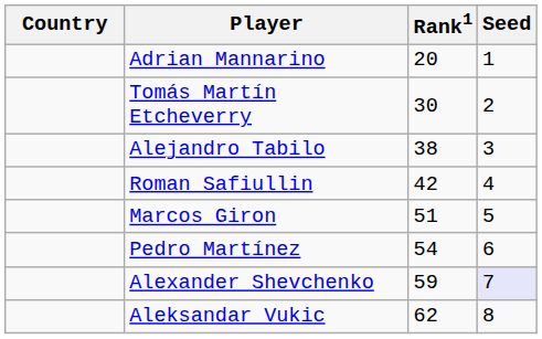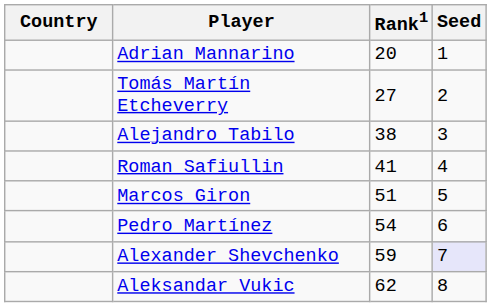 <table class="sortable wikitable">
 <tr>
 <th width="70">Country</th>
 <th width="175">Player</th>
 <th>Rank<sup>1</sup></th>
 <th>Seed</th>
 </tr>
 <tr>
 <td></td>
 <td><a href='#'>Adrian Mannarino</a></td>
 <td>20</td>
 <td>1</td>
 </tr>
 <tr>
 <td></td>
 <td><a href='#'>Tomás Martín Etcheverry</a></td>
-<td>30</td>
+<td>27</td>
 <td>2</td>
 </tr>
 <tr>
 <td></td>
 <td><a href='#'>Alejandro Tabilo</a></td>
 <td>38</td>
 <td>3</td>
 </tr>
 <tr>
 <td></td>
 <td><a href='#'>Roman Safiullin</a></td>
-<td>42</td>
+<td>41</td>
 <td>4</td>
 </tr>
 <tr>
 <td></td>
 <td><a href='#'>Marcos Giron</a></td>
 <td>51</td>
 <td>5</td>
 </tr>
 <tr>
 <td></td>
 <td><a href='#'>Pedro Martínez</a></td>
 <td>54</td>
 <td>6</td>
 </tr>
 <tr>
 <td></td>
 <td><a href='#'>Alexander Shevchenko</a></td>
 <td>59</td>
 <td style="background: lavender;">7</td>
 </tr>
 <tr>
 <td></td>
 <td><a href='#'>Aleksandar Vukic</a></td>
 <td>62</td>
 <td>8</td>
 </tr>
 </table>
